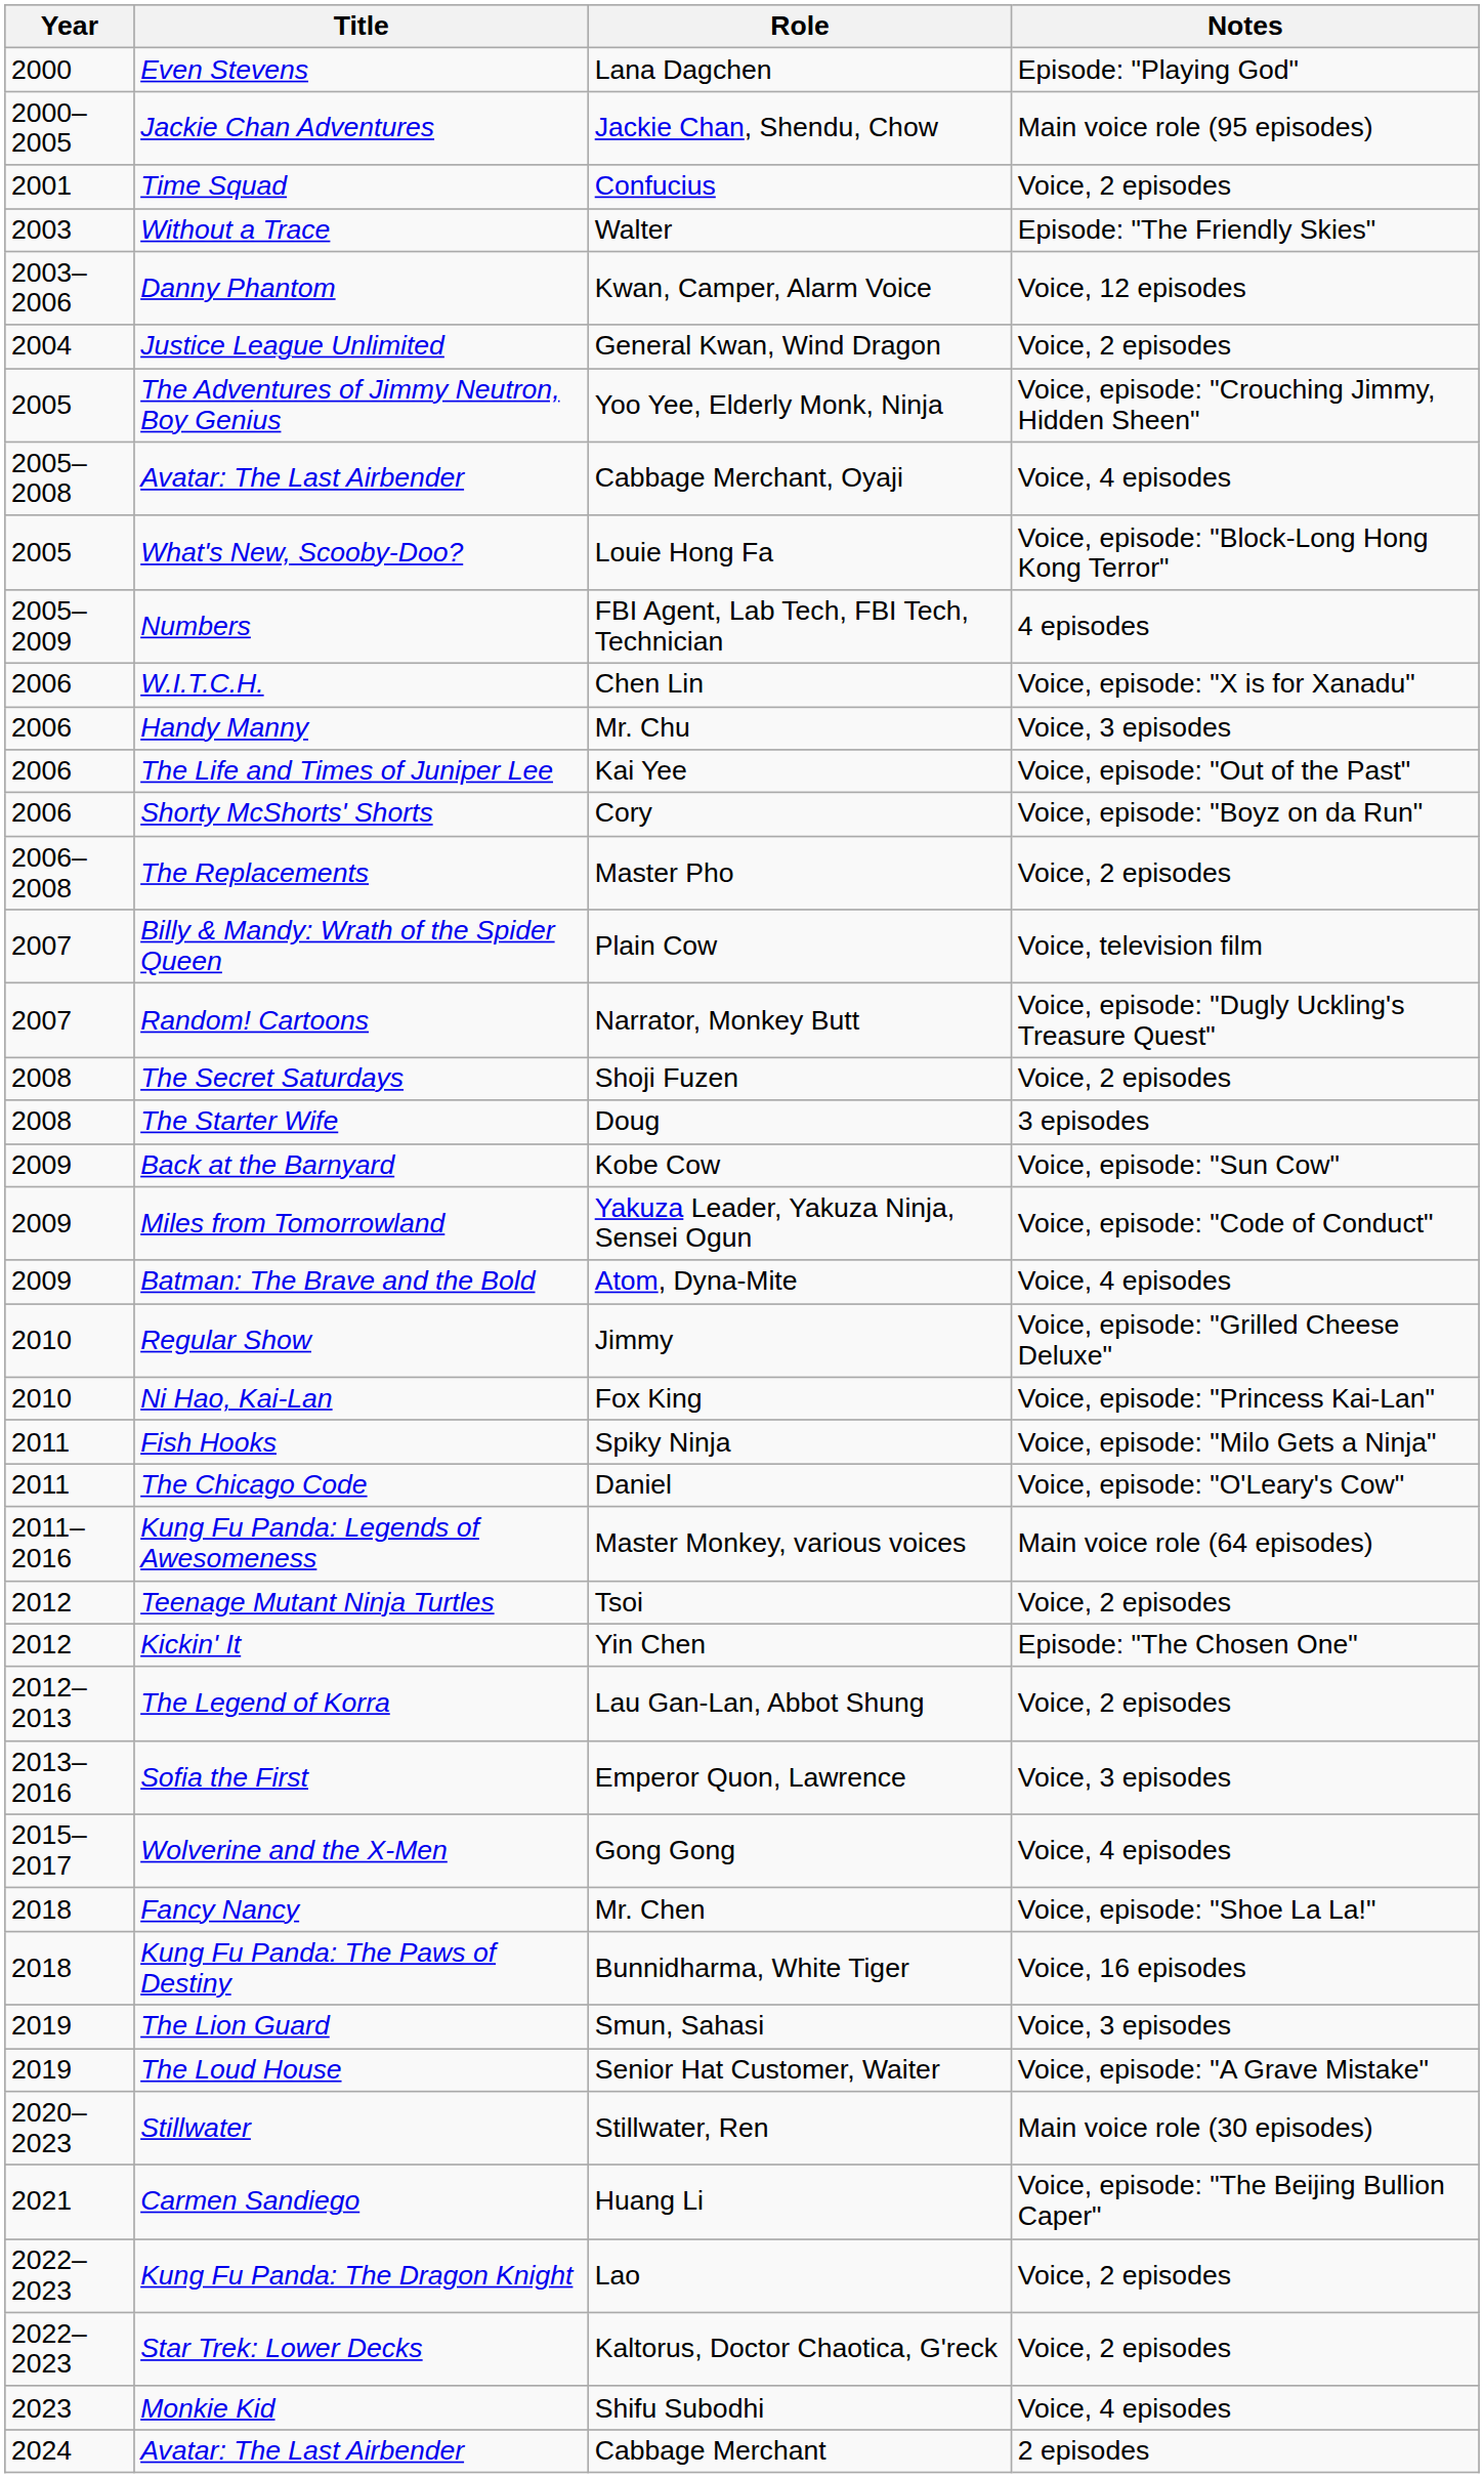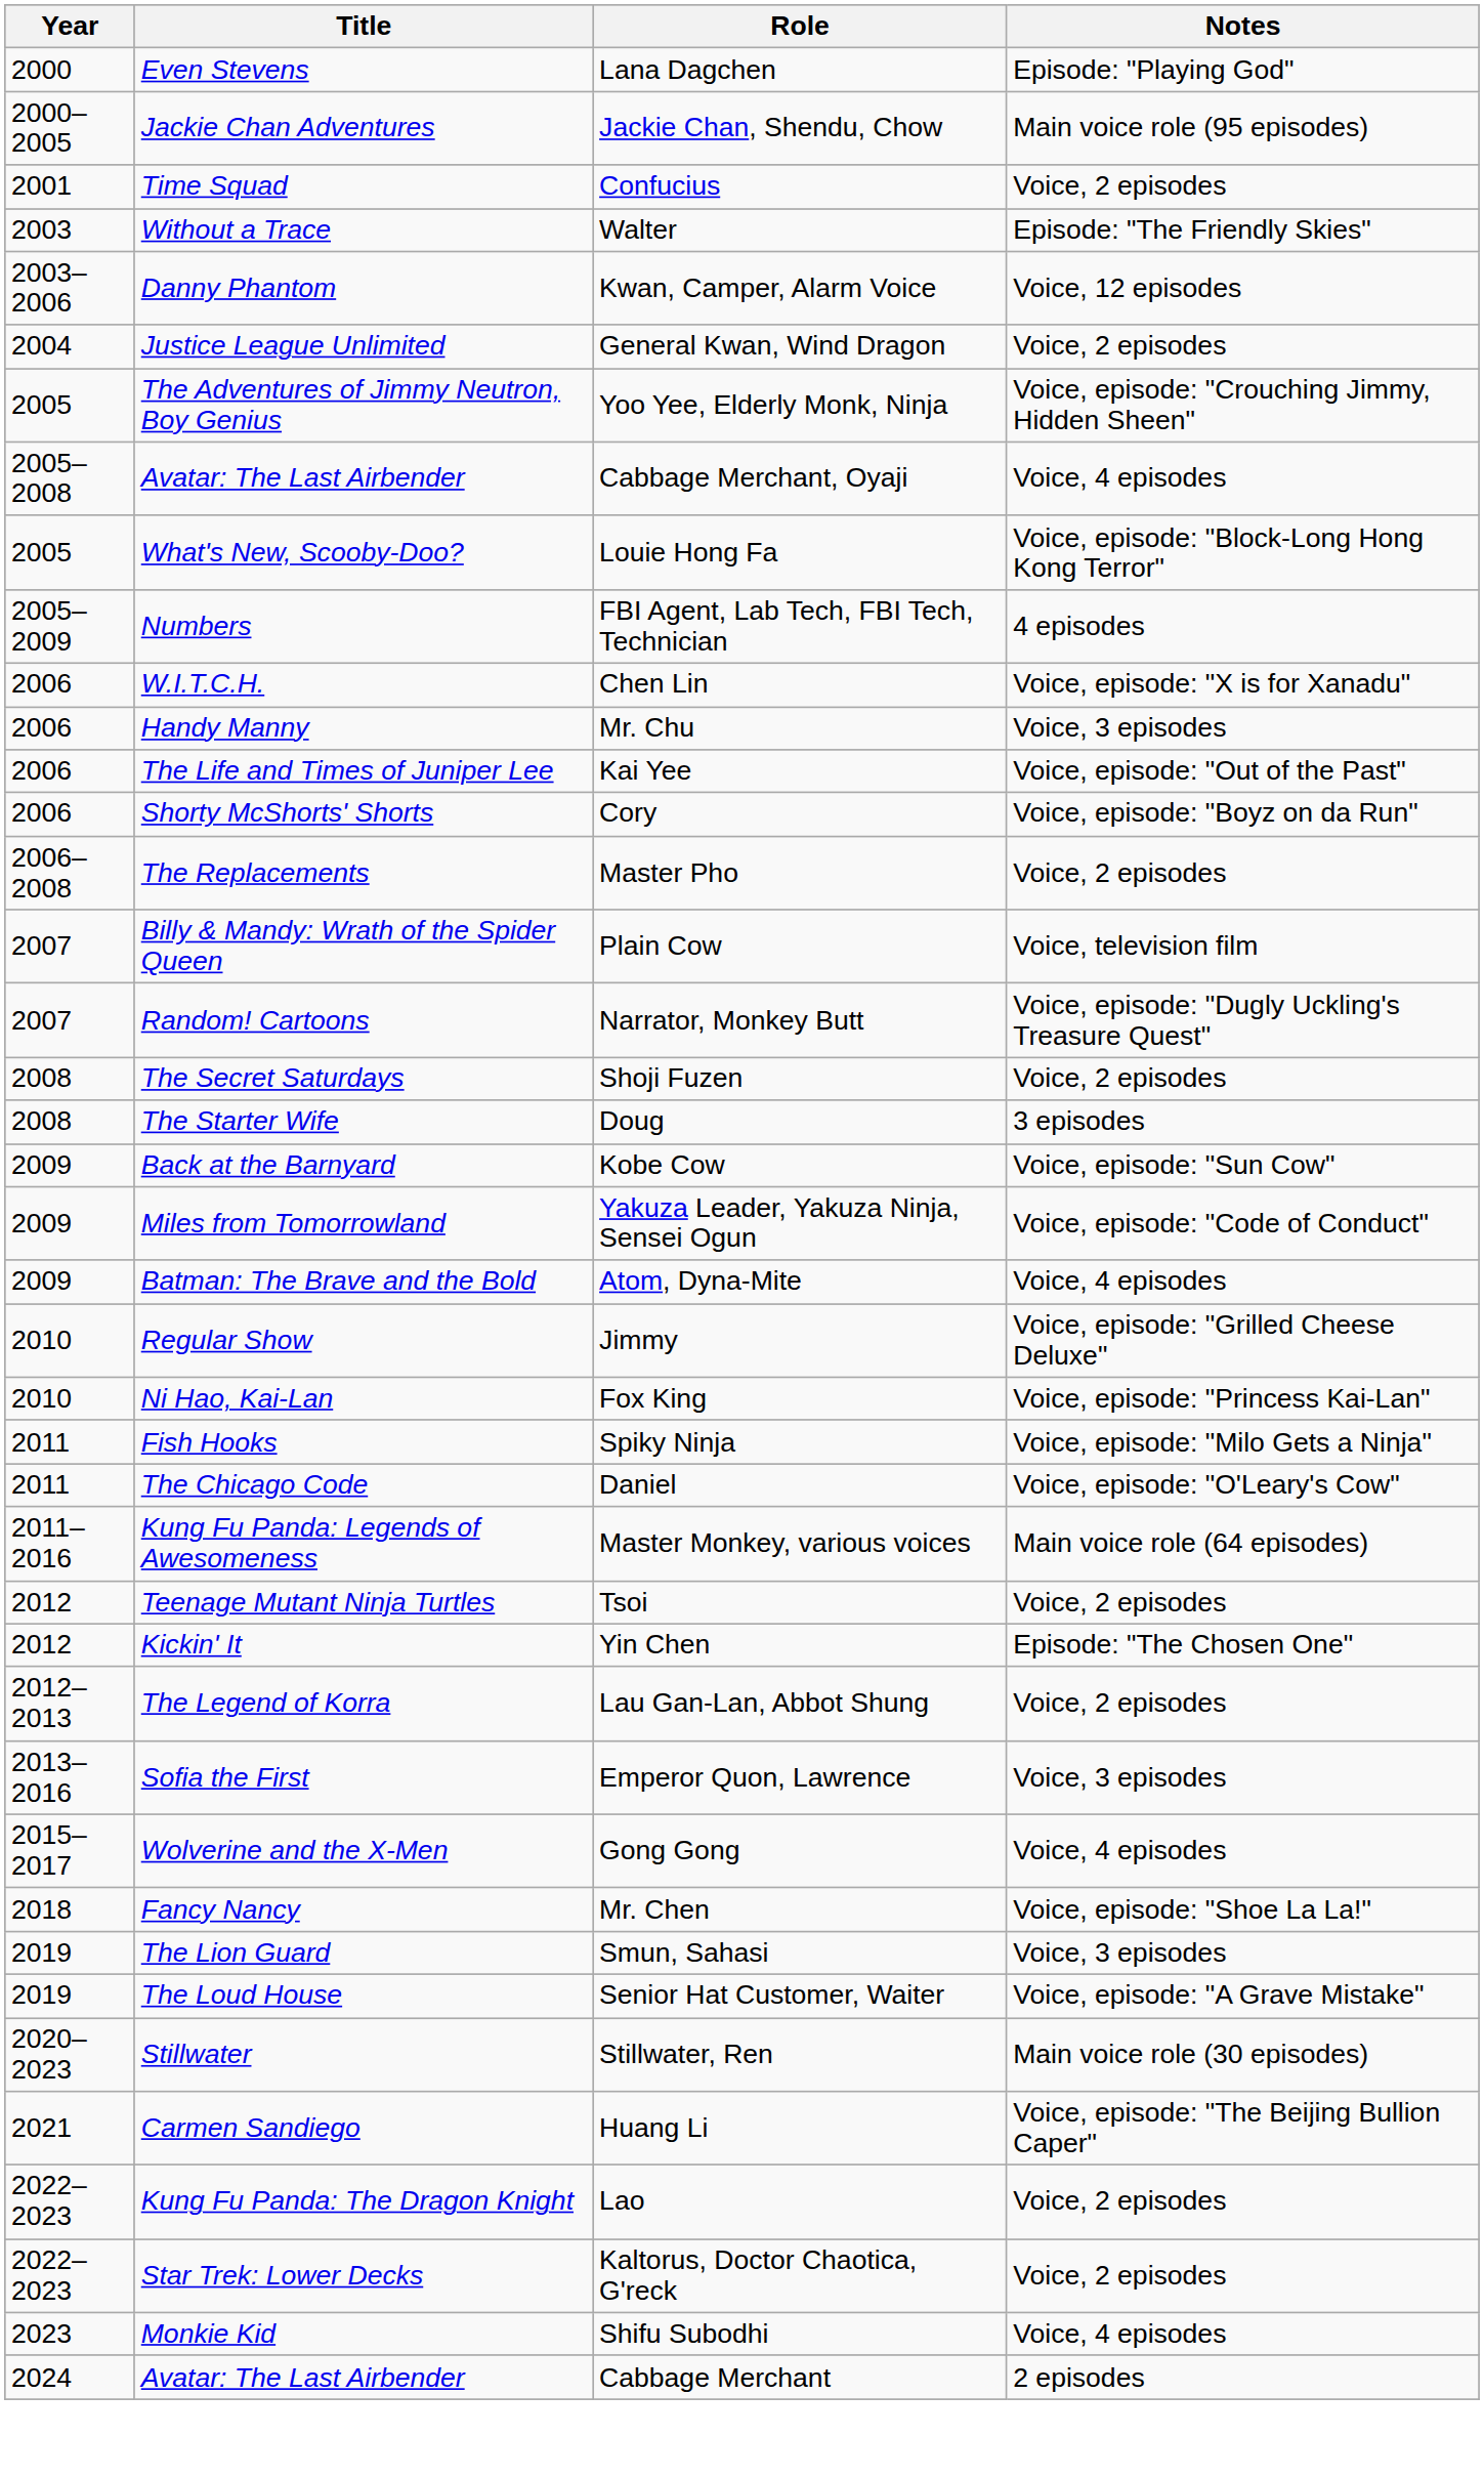 <table class="wikitable">
 <tr>
 <th>Year</th>
 <th>Title</th>
 <th>Role</th>
 <th>Notes</th>
 </tr>
 <tr>
 <td>2000</td>
 <td><em><a href='#'>Even Stevens</a></em></td>
 <td>Lana Dagchen</td>
 <td>Episode: "Playing God"</td>
 </tr>
 <tr>
 <td>2000–2005</td>
 <td><em><a href='#'>Jackie Chan Adventures</a></em></td>
 <td><a href='#'>Jackie Chan</a>, Shendu, Chow</td>
 <td>Main voice role (95 episodes)</td>
 </tr>
 <tr>
 <td>2001</td>
 <td><em><a href='#'>Time Squad</a></em></td>
 <td><a href='#'>Confucius</a></td>
 <td>Voice, 2 episodes</td>
 </tr>
 <tr>
 <td>2003</td>
 <td><em><a href='#'>Without a Trace</a></em></td>
 <td>Walter</td>
 <td>Episode: "The Friendly Skies"</td>
 </tr>
 <tr>
 <td>2003–2006</td>
 <td><em><a href='#'>Danny Phantom</a></em></td>
 <td>Kwan, Camper, Alarm Voice</td>
 <td>Voice, 12 episodes</td>
 </tr>
 <tr>
 <td>2004</td>
 <td><em><a href='#'>Justice League Unlimited</a></em></td>
 <td>General Kwan, Wind Dragon</td>
 <td>Voice, 2 episodes</td>
 </tr>
 <tr>
 <td>2005</td>
 <td><em><a href='#'>The Adventures of Jimmy Neutron, Boy Genius</a></em></td>
 <td>Yoo Yee, Elderly Monk, Ninja</td>
 <td>Voice, episode: "Crouching Jimmy, Hidden Sheen"</td>
 </tr>
 <tr>
 <td>2005–2008</td>
 <td><em><a href='#'>Avatar: The Last Airbender</a></em></td>
 <td>Cabbage Merchant, Oyaji</td>
 <td>Voice, 4 episodes</td>
 </tr>
 <tr>
 <td>2005</td>
 <td><em><a href='#'>What's New, Scooby-Doo?</a></em></td>
 <td>Louie Hong Fa</td>
 <td>Voice, episode: "Block-Long Hong Kong Terror"</td>
 </tr>
 <tr>
 <td>2005–2009</td>
 <td><em><a href='#'>Numbers</a></em></td>
 <td>FBI Agent, Lab Tech, FBI Tech, Technician</td>
 <td>4 episodes</td>
 </tr>
 <tr>
 <td>2006</td>
 <td><em><a href='#'>W.I.T.C.H.</a></em></td>
 <td>Chen Lin</td>
 <td>Voice, episode: "X is for Xanadu"</td>
 </tr>
 <tr>
 <td>2006</td>
 <td><em><a href='#'>Handy Manny</a></em></td>
 <td>Mr. Chu</td>
 <td>Voice, 3 episodes</td>
 </tr>
 <tr>
 <td>2006</td>
 <td><em><a href='#'>The Life and Times of Juniper Lee</a></em></td>
 <td>Kai Yee</td>
 <td>Voice, episode: "Out of the Past"</td>
 </tr>
 <tr>
 <td>2006</td>
 <td><em><a href='#'>Shorty McShorts' Shorts</a></em></td>
 <td>Cory</td>
 <td>Voice, episode: "Boyz on da Run"</td>
 </tr>
 <tr>
 <td>2006–2008</td>
 <td><em><a href='#'>The Replacements</a></em></td>
 <td>Master Pho</td>
 <td>Voice, 2 episodes</td>
 </tr>
 <tr>
 <td>2007</td>
 <td><em><a href='#'>Billy & Mandy: Wrath of the Spider Queen</a></em></td>
 <td>Plain Cow</td>
 <td>Voice, television film</td>
 </tr>
 <tr>
 <td>2007</td>
 <td><em><a href='#'>Random! Cartoons</a></em></td>
 <td>Narrator, Monkey Butt</td>
 <td>Voice, episode: "Dugly Uckling's Treasure Quest"</td>
 </tr>
 <tr>
 <td>2008</td>
 <td><em><a href='#'>The Secret Saturdays</a></em></td>
 <td>Shoji Fuzen</td>
 <td>Voice, 2 episodes</td>
 </tr>
 <tr>
 <td>2008</td>
 <td><em><a href='#'>The Starter Wife</a></em></td>
 <td>Doug</td>
 <td>3 episodes</td>
 </tr>
 <tr>
 <td>2009</td>
 <td><em><a href='#'>Back at the Barnyard</a></em></td>
 <td>Kobe Cow</td>
 <td>Voice, episode: "Sun Cow"</td>
 </tr>
 <tr>
 <td>2009</td>
 <td><em><a href='#'>Miles from Tomorrowland</a></em></td>
 <td><a href='#'>Yakuza</a> Leader, Yakuza Ninja, Sensei Ogun</td>
 <td>Voice, episode: "Code of Conduct"</td>
 </tr>
 <tr>
 <td>2009</td>
 <td><em><a href='#'>Batman: The Brave and the Bold</a></em></td>
 <td><a href='#'>Atom</a>, Dyna-Mite</td>
 <td>Voice, 4 episodes</td>
 </tr>
 <tr>
 <td>2010</td>
 <td><em><a href='#'>Regular Show</a></em></td>
 <td>Jimmy</td>
 <td>Voice, episode: "Grilled Cheese Deluxe"</td>
 </tr>
 <tr>
 <td>2010</td>
 <td><em><a href='#'>Ni Hao, Kai-Lan</a></em></td>
 <td>Fox King</td>
 <td>Voice, episode: "Princess Kai-Lan"</td>
 </tr>
 <tr>
 <td>2011</td>
 <td><em><a href='#'>Fish Hooks</a></em></td>
 <td>Spiky Ninja</td>
 <td>Voice, episode: "Milo Gets a Ninja"</td>
 </tr>
 <tr>
 <td>2011</td>
 <td><em><a href='#'>The Chicago Code</a></em></td>
 <td>Daniel</td>
 <td>Voice, episode: "O'Leary's Cow"</td>
 </tr>
 <tr>
 <td>2011–2016</td>
 <td><em><a href='#'>Kung Fu Panda: Legends of Awesomeness</a></em></td>
 <td>Master Monkey, various voices</td>
 <td>Main voice role (64 episodes)</td>
 </tr>
 <tr>
 <td>2012</td>
 <td><em><a href='#'>Teenage Mutant Ninja Turtles</a></em></td>
 <td>Tsoi</td>
 <td>Voice, 2 episodes</td>
 </tr>
 <tr>
 <td>2012</td>
 <td><em><a href='#'>Kickin' It</a></em></td>
 <td>Yin Chen</td>
 <td>Episode: "The Chosen One"</td>
 </tr>
 <tr>
 <td>2012–2013</td>
 <td><em><a href='#'>The Legend of Korra</a></em></td>
 <td>Lau Gan-Lan, Abbot Shung</td>
 <td>Voice, 2 episodes</td>
 </tr>
 <tr>
 <td>2013–2016</td>
 <td><em><a href='#'>Sofia the First</a></em></td>
 <td>Emperor Quon, Lawrence</td>
 <td>Voice, 3 episodes</td>
 </tr>
 <tr>
 <td>2015–2017</td>
 <td><em><a href='#'>Wolverine and the X-Men</a></em></td>
 <td>Gong Gong</td>
 <td>Voice, 4 episodes</td>
 </tr>
 <tr>
 <td>2018</td>
 <td><em><a href='#'>Fancy Nancy</a></em></td>
 <td>Mr. Chen</td>
 <td>Voice, episode: "Shoe La La!"</td>
 </tr>
 <tr>
-<td>2018</td>
-<td><em><a href='#'>Kung Fu Panda: The Paws of Destiny</a></em></td>
-<td>Bunnidharma, White Tiger</td>
-<td>Voice, 16 episodes</td>
-</tr>
-<tr>
 <td>2019</td>
 <td><em><a href='#'>The Lion Guard</a></em></td>
 <td>Smun, Sahasi</td>
 <td>Voice, 3 episodes</td>
 </tr>
 <tr>
 <td>2019</td>
 <td><em><a href='#'>The Loud House</a></em></td>
 <td>Senior Hat Customer, Waiter</td>
 <td>Voice, episode: "A Grave Mistake"</td>
 </tr>
 <tr>
 <td>2020–2023</td>
 <td><em><a href='#'>Stillwater</a></em></td>
 <td>Stillwater, Ren</td>
 <td>Main voice role (30 episodes)</td>
 </tr>
 <tr>
 <td>2021</td>
 <td><em><a href='#'>Carmen Sandiego</a></em></td>
 <td>Huang Li</td>
 <td>Voice, episode: "The Beijing Bullion Caper"</td>
 </tr>
 <tr>
 <td>2022–2023</td>
 <td><em><a href='#'>Kung Fu Panda: The Dragon Knight</a></em></td>
 <td>Lao</td>
 <td>Voice, 2 episodes</td>
 </tr>
 <tr>
 <td>2022–2023</td>
 <td><em><a href='#'>Star Trek: Lower Decks</a></em></td>
 <td>Kaltorus, Doctor Chaotica, G'reck</td>
 <td>Voice, 2 episodes</td>
 </tr>
 <tr>
 <td>2023</td>
 <td><em><a href='#'>Monkie Kid</a></em></td>
 <td>Shifu Subodhi</td>
 <td>Voice, 4 episodes</td>
 </tr>
 <tr>
 <td>2024</td>
 <td><em><a href='#'>Avatar: The Last Airbender</a></em></td>
 <td>Cabbage Merchant</td>
 <td>2 episodes</td>
 </tr>
 </table>
